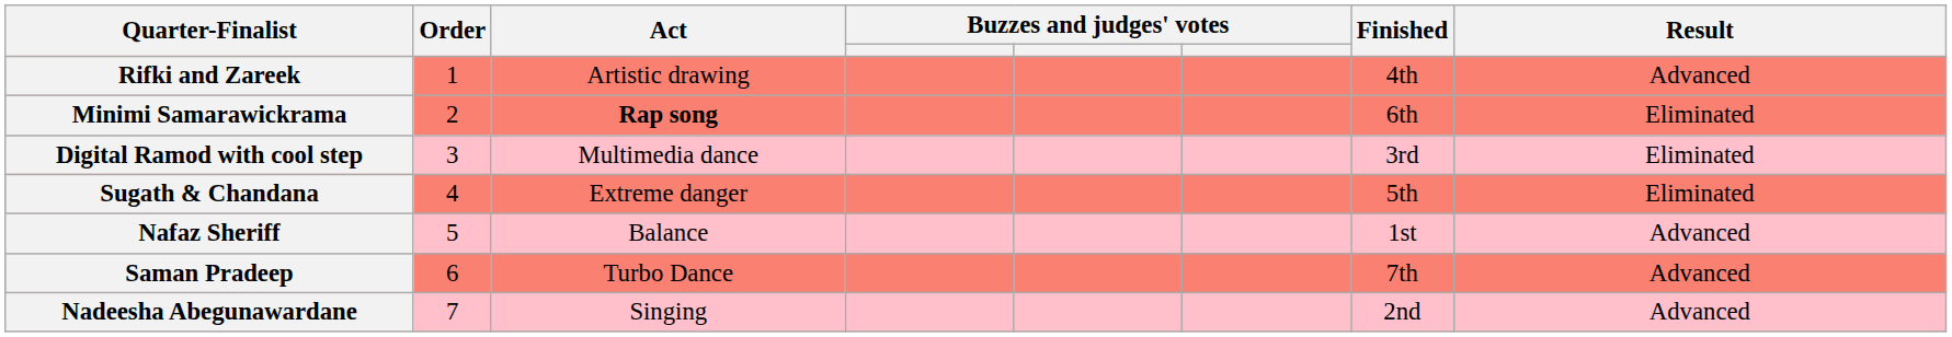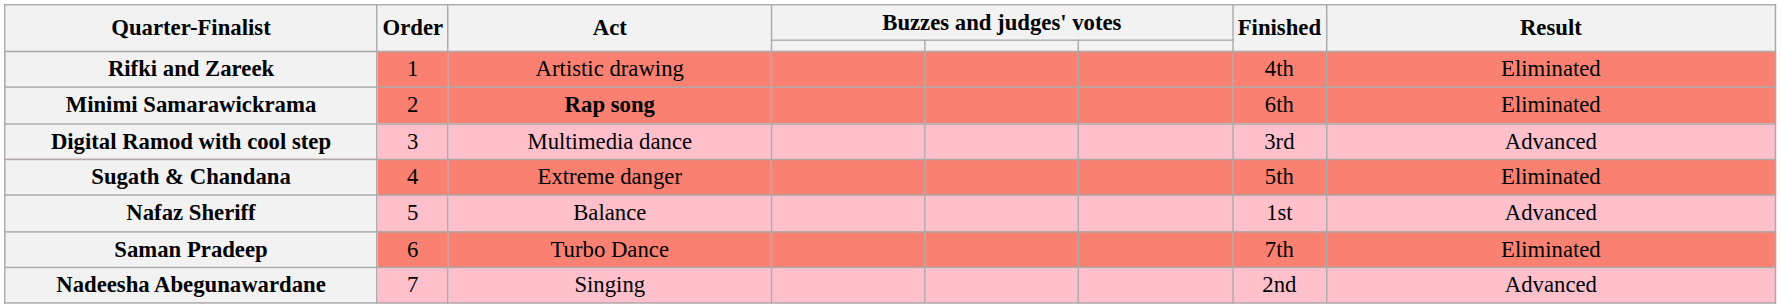 <table class="wikitable plainrowheaders sortable" style="text-align:center;">
 <tr>
 <th scope="col" rowspan="2" class="unsortable" style="width:18em;">Quarter-Finalist</th>
 <th scope="col" rowspan="2" style="width:1em;">Order</th>
 <th scope="col" rowspan="2" class="unsortable" style="width:16em;">Act</th>
 <th scope="col" colspan="3" class="unsortable" style="width:24em;">Buzzes and judges' votes</th>
 <th scope="col" rowspan="2" style="width:0.25em;">Finished</th>
 <th scope="col" rowspan="2" style="width:23em;">Result</th>
 </tr>
 <tr>
 <th scope="col" style="width:6em;"></th>
 <th scope="col" style="width:6em;"></th>
 <th scope="col" style="width:6em;"></th>
 </tr>
 <tr bgcolor=salmon>
 <th scope="row">Rifki and Zareek</th>
 <td>1</td>
 <td>Artistic drawing</td>
 <td></td>
 <td></td>
 <td></td>
 <td>4th</td>
-<td>Advanced</td>
+<td>Eliminated</td>
 </tr>
 <tr bgcolor=salmon>
 <th scope="row">Minimi Samarawickrama</th>
 <td>2</td>
 <td><strong>Rap song</strong></td>
 <td></td>
 <td></td>
 <td></td>
 <td>6th</td>
 <td>Eliminated</td>
 </tr>
 <tr bgcolor=pink>
 <th scope="row">Digital Ramod with cool step</th>
 <td>3</td>
 <td>Multimedia dance</td>
 <td></td>
 <td></td>
 <td></td>
 <td>3rd</td>
-<td>Eliminated</td>
+<td>Advanced</td>
 </tr>
 <tr bgcolor=salmon>
 <th scope="row">Sugath & Chandana</th>
 <td>4</td>
 <td>Extreme danger</td>
 <td></td>
 <td></td>
 <td></td>
 <td>5th</td>
 <td>Eliminated</td>
 </tr>
 <tr bgcolor=pink>
 <th scope="row">Nafaz Sheriff</th>
 <td>5</td>
 <td>Balance</td>
 <td></td>
 <td></td>
 <td></td>
 <td>1st</td>
 <td>Advanced</td>
 </tr>
 <tr bgcolor=salmon>
 <th scope="row">Saman Pradeep</th>
 <td>6</td>
 <td>Turbo Dance</td>
 <td></td>
 <td></td>
 <td></td>
 <td>7th</td>
-<td>Advanced</td>
+<td>Eliminated</td>
 </tr>
 <tr bgcolor=pink>
 <th scope="row">Nadeesha Abegunawardane</th>
 <td>7</td>
 <td>Singing</td>
 <td></td>
 <td></td>
 <td></td>
 <td>2nd</td>
 <td>Advanced</td>
 </tr>
 </table>
